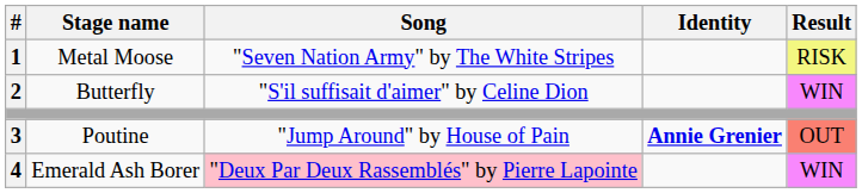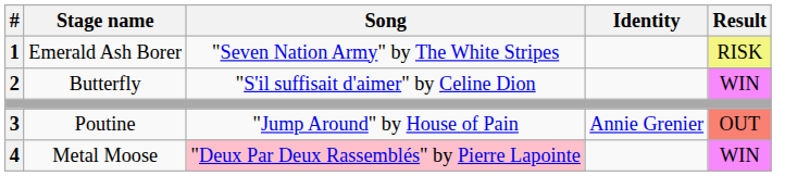 <table class="wikitable plainrowheaders" style="text-align: center;">
 <tr>
 <th>#</th>
 <th>Stage name</th>
 <th>Song</th>
 <th>Identity</th>
 <th>Result</th>
 </tr>
 <tr>
 <th>1</th>
-<td>Metal Moose</td>
+<td>Emerald Ash Borer</td>
 <td>"<a href='#'>Seven Nation Army</a>" by <a href='#'>The White Stripes</a></td>
 <td></td>
 <td bgcolor="F3F781">RISK</td>
 </tr>
 <tr>
 <th>2</th>
 <td>Butterfly</td>
 <td>"<a href='#'>S'il suffisait d'aimer</a>" by <a href='#'>Celine Dion</a></td>
 <td></td>
 <td bgcolor="F888FD">WIN</td>
 </tr>
 <tr>
 <th colspan="5" style="background:darkgrey"></th>
 </tr>
 <tr>
 <th>3</th>
 <td>Poutine</td>
 <td>"<a href='#'>Jump Around</a>" by <a href='#'>House of Pain</a></td>
-<td><strong><a href='#'>Annie Grenier</a></strong></td>
+<td><a href='#'>Annie Grenier</a></td>
 <td bgcolor="salmon">OUT</td>
 </tr>
 <tr>
 <th>4</th>
-<td>Emerald Ash Borer</td>
+<td>Metal Moose</td>
 <td style="background: pink;">"<a href='#'>Deux Par Deux Rassemblés</a>" by <a href='#'>Pierre Lapointe</a></td>
 <td></td>
 <td bgcolor="F888FD">WIN</td>
 </tr>
 </table>
